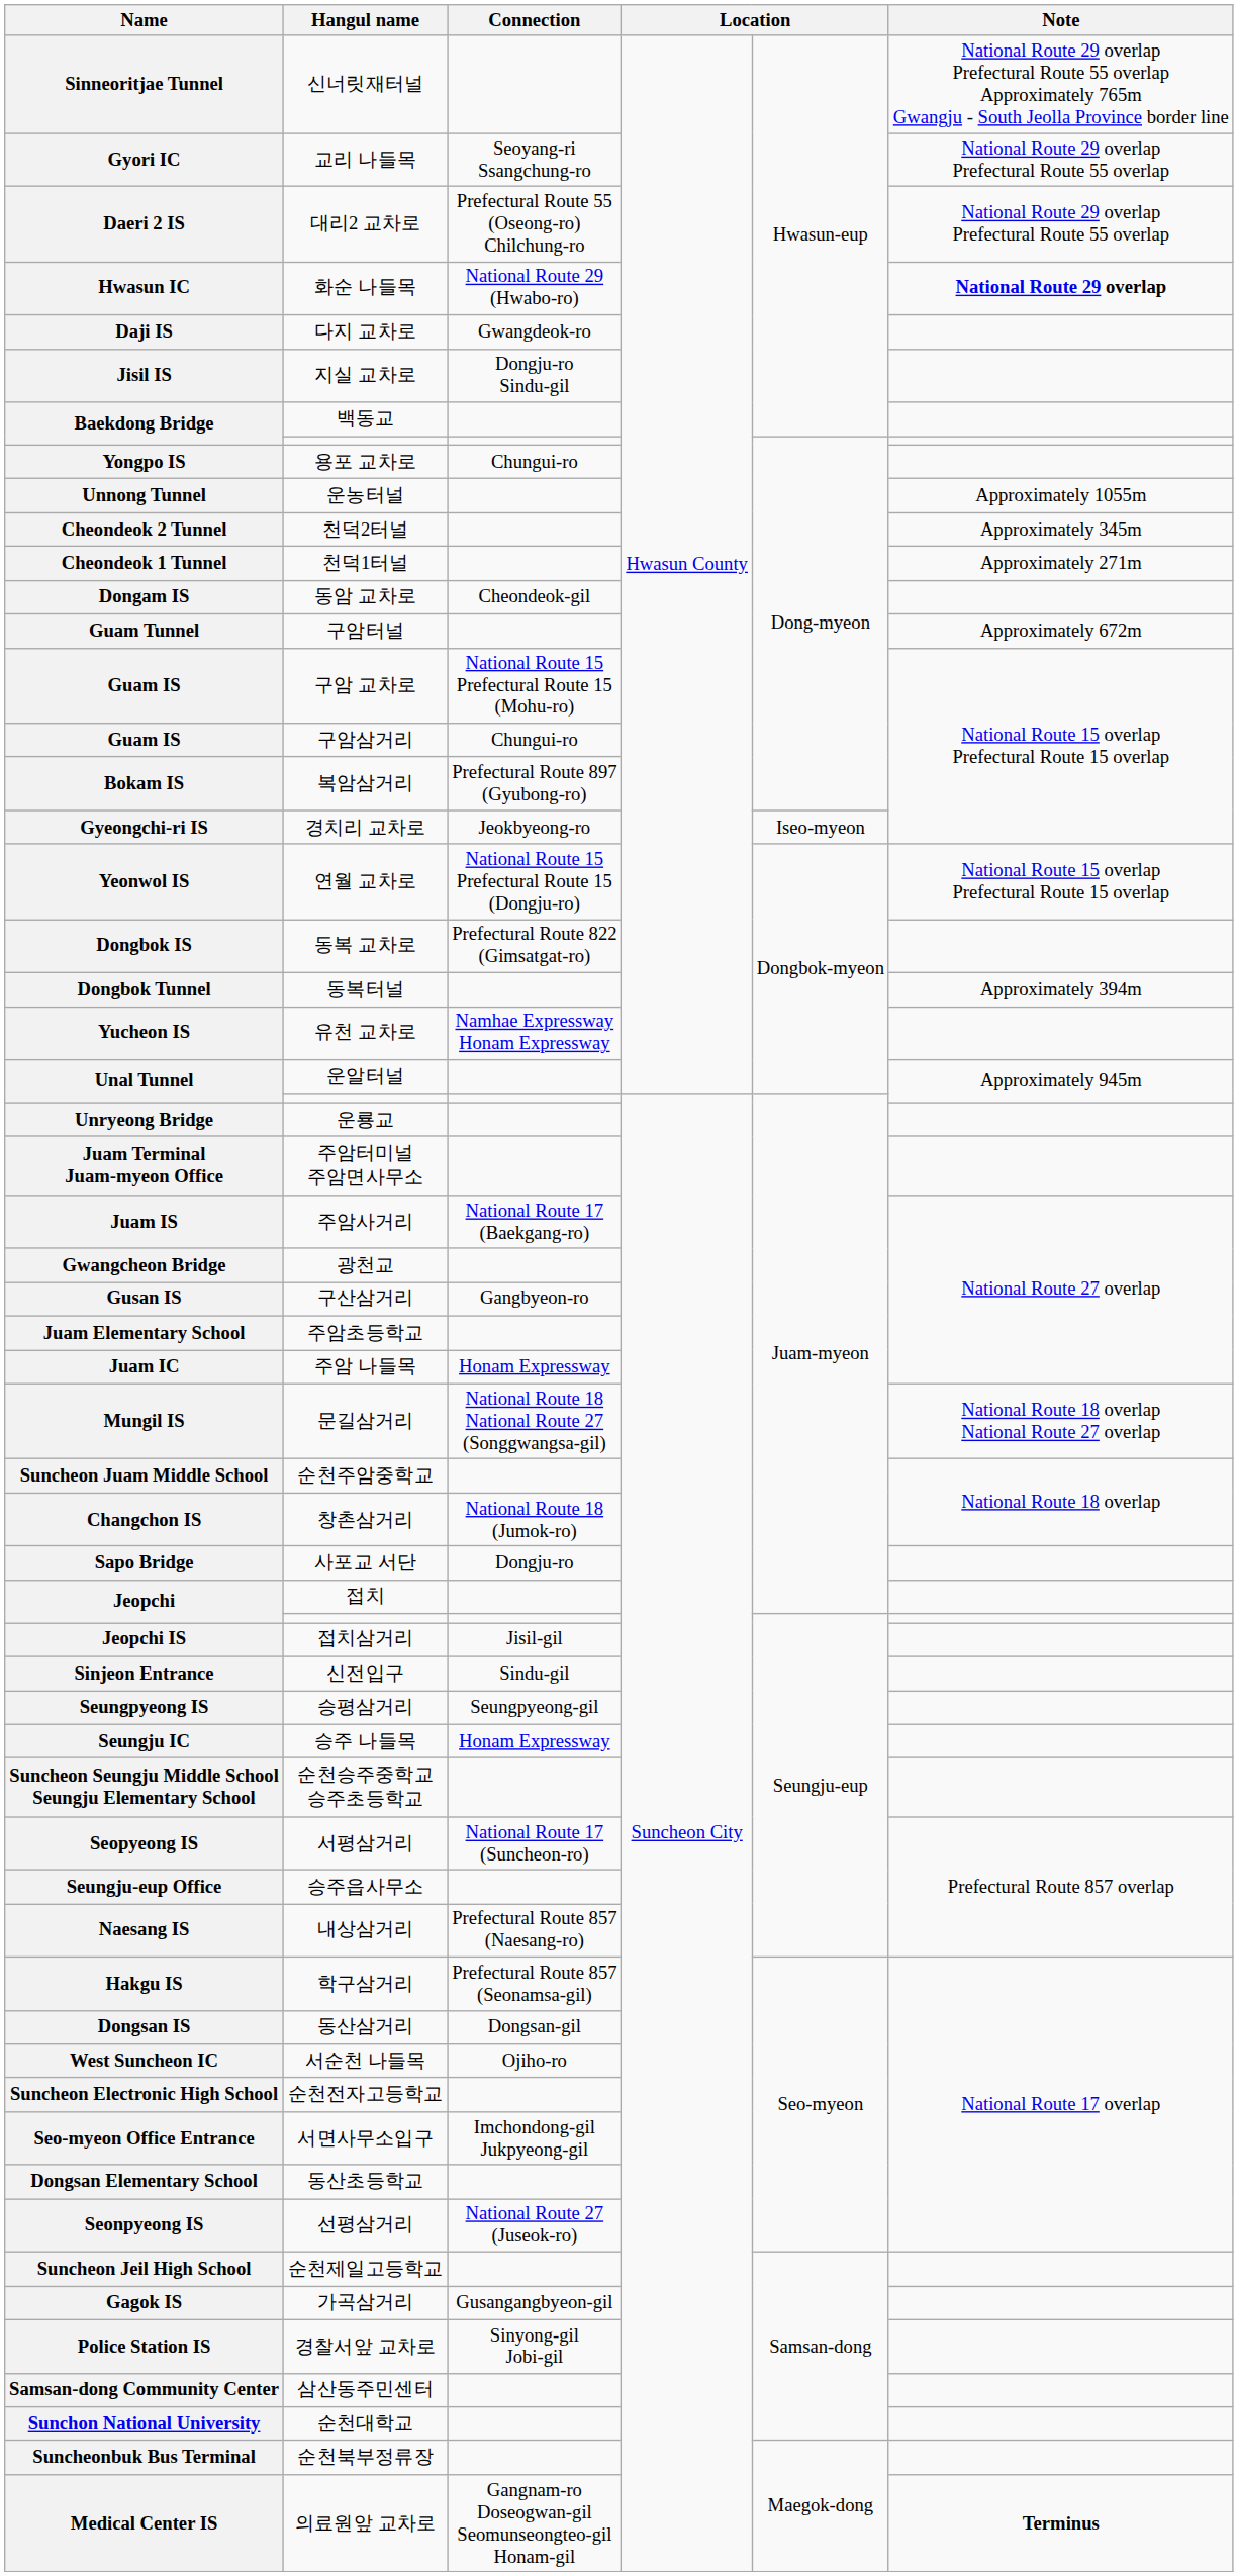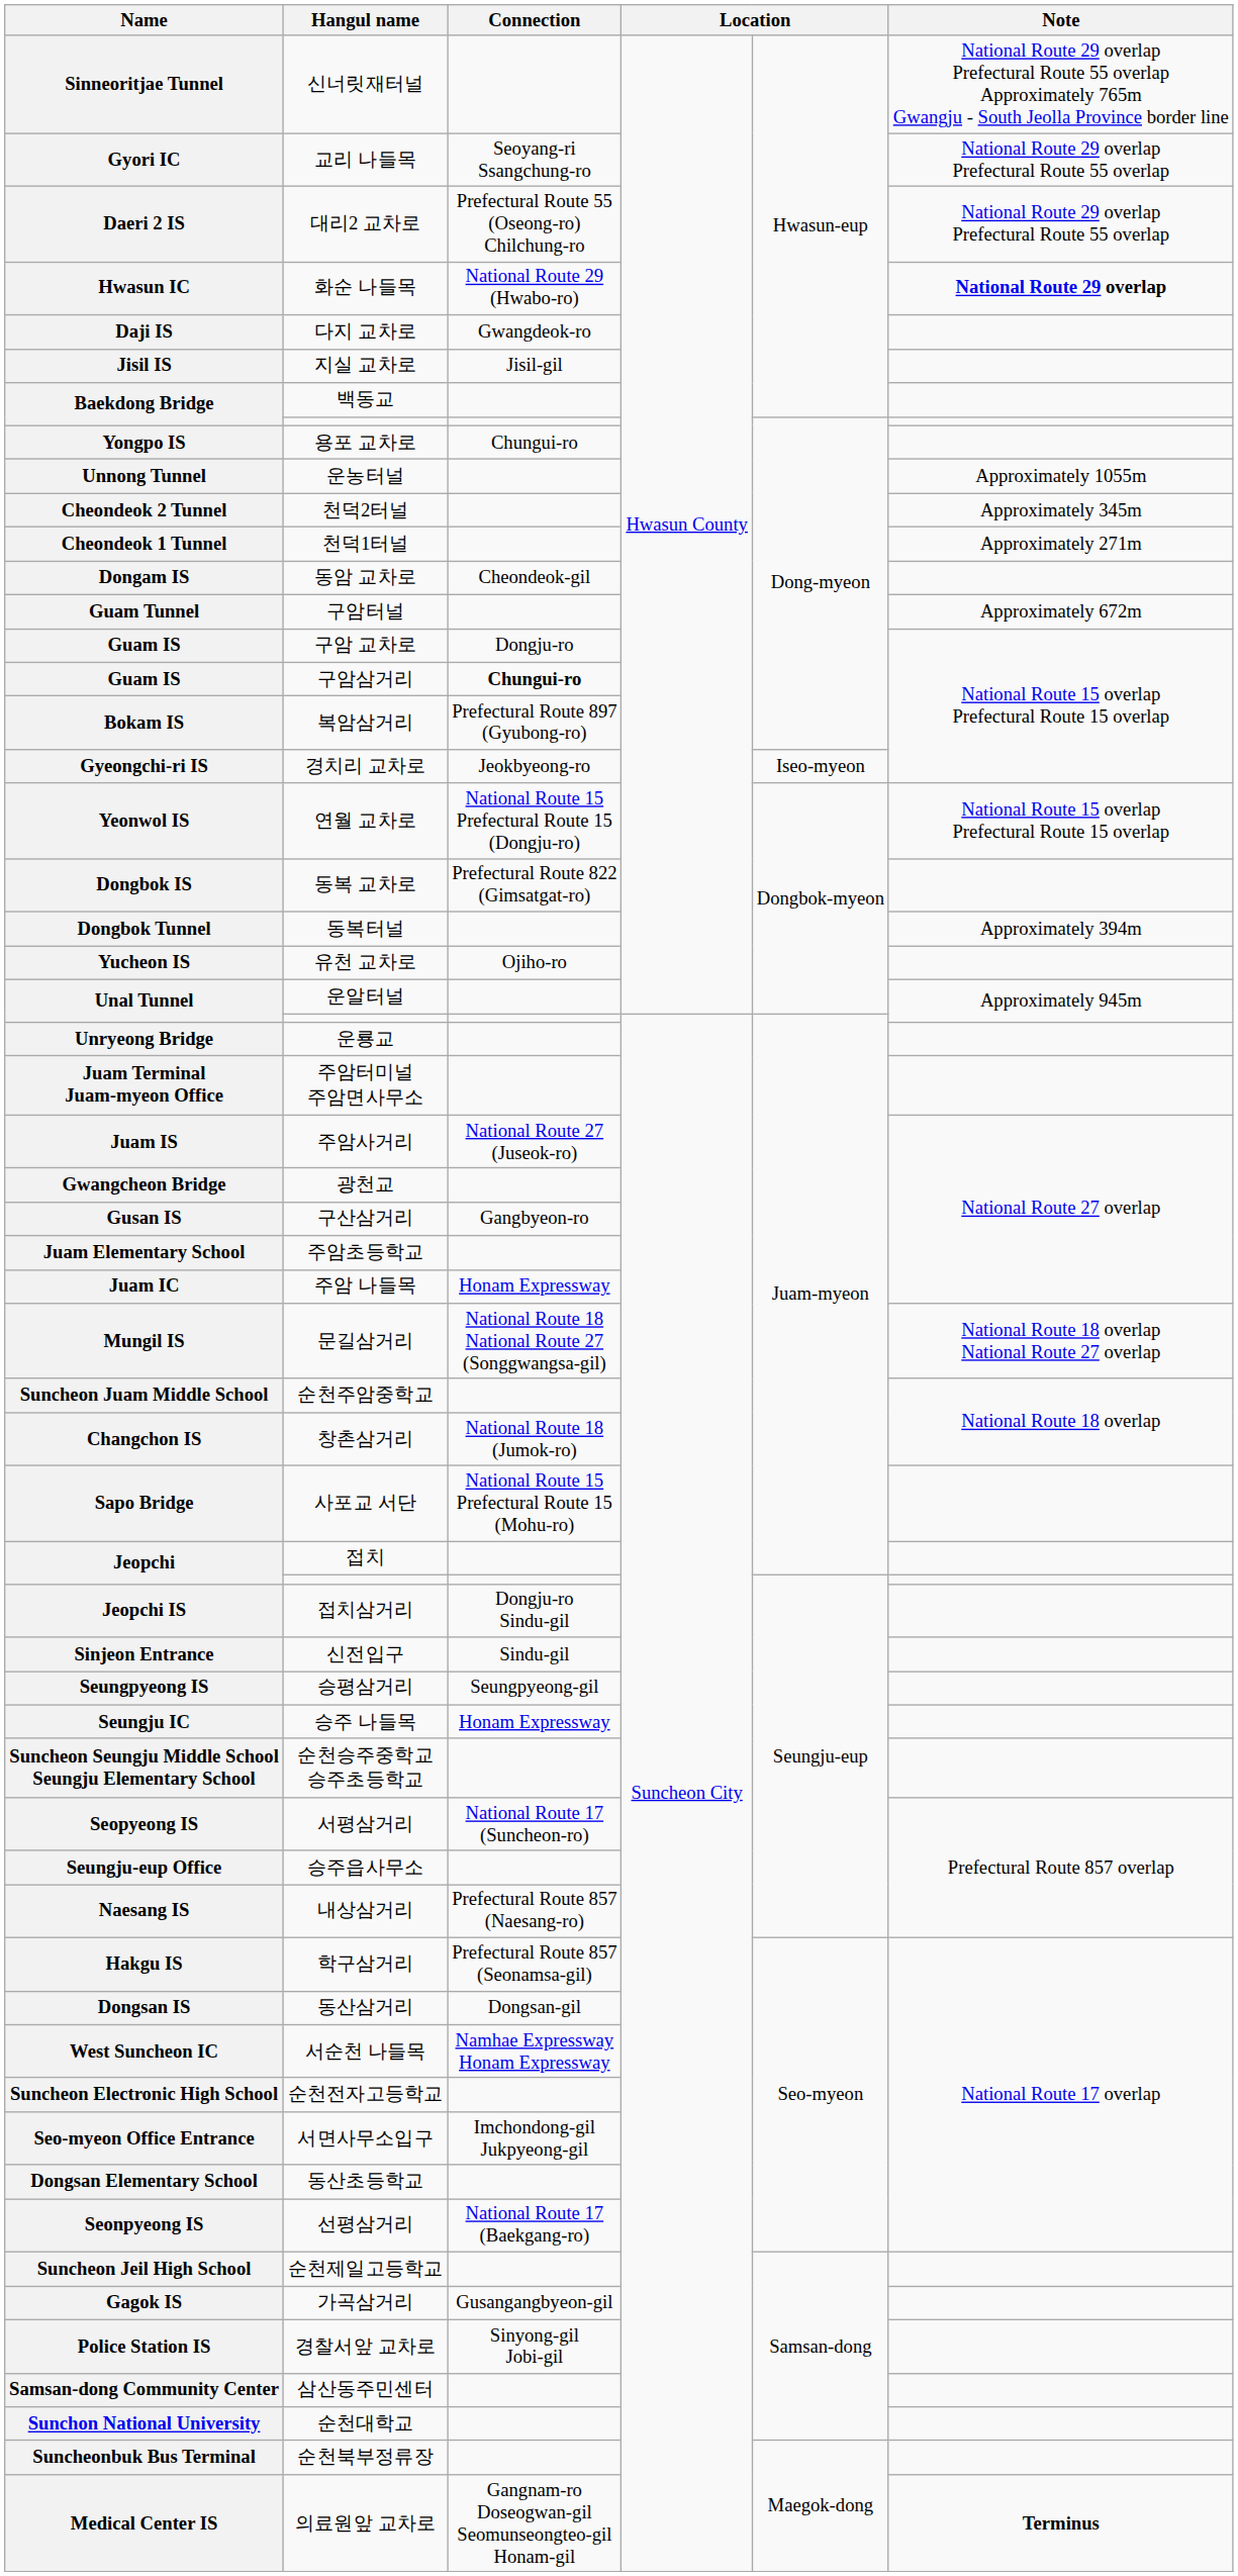 <table class="wikitable" style="font-size: 85%; text-align: center;">
 <tr>
 <th>Name </th>
 <th>Hangul name</th>
 <th>Connection</th>
 <th colspan="2">Location</th>
 <th>Note</th>
 </tr>
 <tr>
 <th>Sinneoritjae Tunnel</th>
 <td>신너릿재터널</td>
 <td></td>
 <td rowspan=23><a href='#'>Hwasun County</a></td>
 <td rowspan=7>Hwasun-eup</td>
 <td><a href='#'>National Route 29</a> overlap<br>Prefectural Route 55 overlap<br>Approximately 765m<br><a href='#'>Gwangju</a> - <a href='#'>South Jeolla Province</a> border line</td>
 </tr>
 <tr>
 <th>Gyori IC</th>
 <td>교리 나들목</td>
 <td>Seoyang-ri<br>Ssangchung-ro</td>
 <td><a href='#'>National Route 29</a> overlap<br>Prefectural Route 55 overlap</td>
 </tr>
 <tr>
 <th>Daeri 2 IS</th>
 <td>대리2 교차로</td>
 <td>Prefectural Route 55<br>(Oseong-ro)<br>Chilchung-ro</td>
 <td><a href='#'>National Route 29</a> overlap<br>Prefectural Route 55 overlap</td>
 </tr>
 <tr>
 <th>Hwasun IC</th>
 <td>화순 나들목</td>
 <td><a href='#'>National Route 29</a><br>(Hwabo-ro)</td>
 <td><strong><a href='#'>National Route 29</a> overlap</strong></td>
 </tr>
 <tr>
 <th>Daji IS</th>
 <td>다지 교차로</td>
 <td>Gwangdeok-ro</td>
 <td></td>
 </tr>
 <tr>
 <th>Jisil IS</th>
 <td>지실 교차로</td>
-<td>Dongju-ro<br>Sindu-gil</td>
+<td>Jisil-gil</td>
 <td></td>
 </tr>
 <tr>
 <th rowspan=2>Baekdong Bridge</th>
 <td>백동교</td>
 <td></td>
 <td></td>
 </tr>
 <tr>
 <td></td>
 <td></td>
 <td rowspan=10>Dong-myeon</td>
 <td></td>
 </tr>
 <tr>
 <th>Yongpo IS</th>
 <td>용포 교차로</td>
 <td>Chungui-ro</td>
 <td></td>
 </tr>
 <tr>
 <th>Unnong Tunnel</th>
 <td>운농터널</td>
 <td></td>
 <td>Approximately 1055m</td>
 </tr>
 <tr>
 <th>Cheondeok 2 Tunnel</th>
 <td>천덕2터널</td>
 <td></td>
 <td>Approximately 345m</td>
 </tr>
 <tr>
 <th>Cheondeok 1 Tunnel</th>
 <td>천덕1터널</td>
 <td></td>
 <td>Approximately 271m</td>
 </tr>
 <tr>
 <th>Dongam IS</th>
 <td>동암 교차로</td>
 <td>Cheondeok-gil</td>
 <td></td>
 </tr>
 <tr>
 <th>Guam Tunnel</th>
 <td>구암터널</td>
 <td></td>
 <td>Approximately 672m</td>
 </tr>
 <tr>
 <th>Guam IS</th>
 <td>구암 교차로</td>
-<td><a href='#'>National Route 15</a><br>Prefectural Route 15<br>(Mohu-ro)</td>
+<td>Dongju-ro</td>
 <td rowspan=4><a href='#'>National Route 15</a> overlap<br>Prefectural Route 15 overlap</td>
 </tr>
 <tr>
 <th>Guam IS</th>
 <td>구암삼거리</td>
-<td>Chungui-ro</td>
+<td><strong>Chungui-ro</strong></td>
 </tr>
 <tr>
 <th>Bokam IS</th>
 <td>복암삼거리</td>
 <td>Prefectural Route 897 <br>(Gyubong-ro)</td>
 </tr>
 <tr>
 <th>Gyeongchi-ri IS</th>
 <td>경치리 교차로</td>
 <td>Jeokbyeong-ro</td>
 <td>Iseo-myeon</td>
 </tr>
 <tr>
 <th>Yeonwol IS</th>
 <td>연월 교차로</td>
 <td><a href='#'>National Route 15</a><br>Prefectural Route 15<br>(Dongju-ro)</td>
 <td rowspan=5>Dongbok-myeon</td>
 <td><a href='#'>National Route 15</a> overlap<br>Prefectural Route 15 overlap</td>
 </tr>
 <tr>
 <th>Dongbok IS</th>
 <td>동복 교차로</td>
 <td>Prefectural Route 822 <br>(Gimsatgat-ro)</td>
 <td></td>
 </tr>
 <tr>
 <th>Dongbok Tunnel</th>
 <td>동복터널</td>
 <td></td>
 <td>Approximately 394m</td>
 </tr>
 <tr>
 <th>Yucheon IS</th>
 <td>유천 교차로</td>
-<td><a href='#'>Namhae Expressway</a><br><a href='#'>Honam Expressway</a></td>
+<td>Ojiho-ro</td>
 <td></td>
 </tr>
 <tr>
 <th rowspan=2>Unal Tunnel</th>
 <td>운알터널</td>
 <td></td>
 <td rowspan=2>Approximately 945m</td>
 </tr>
 <tr>
 <td></td>
 <td></td>
 <td rowspan=36><a href='#'>Suncheon City</a></td>
 <td rowspan=13>Juam-myeon</td>
 </tr>
 <tr>
 <th>Unryeong Bridge</th>
 <td>운룡교</td>
 <td></td>
 <td></td>
 </tr>
 <tr>
 <th>Juam Terminal<br>Juam-myeon Office</th>
 <td>주암터미널<br>주암면사무소</td>
 <td></td>
 <td></td>
 </tr>
 <tr>
 <th>Juam IS</th>
 <td>주암사거리</td>
-<td><a href='#'>National Route 17</a><br>(Baekgang-ro)</td>
+<td><a href='#'>National Route 27</a><br>(Juseok-ro)</td>
 <td rowspan=5><a href='#'>National Route 27</a> overlap</td>
 </tr>
 <tr>
 <th>Gwangcheon Bridge</th>
 <td>광천교</td>
 <td></td>
 </tr>
 <tr>
 <th>Gusan IS</th>
 <td>구산삼거리</td>
 <td>Gangbyeon-ro</td>
 </tr>
 <tr>
 <th>Juam Elementary School</th>
 <td>주암초등학교</td>
 <td></td>
 </tr>
 <tr>
 <th>Juam IC</th>
 <td>주암 나들목</td>
 <td><a href='#'>Honam Expressway</a></td>
 </tr>
 <tr>
 <th>Mungil IS</th>
 <td>문길삼거리</td>
 <td><a href='#'>National Route 18</a><br><a href='#'>National Route 27</a><br>(Songgwangsa-gil)</td>
 <td><a href='#'>National Route 18</a> overlap<br><a href='#'>National Route 27</a> overlap</td>
 </tr>
 <tr>
 <th>Suncheon Juam Middle School</th>
 <td>순천주암중학교</td>
 <td></td>
 <td rowspan=2><a href='#'>National Route 18</a> overlap</td>
 </tr>
 <tr>
 <th>Changchon IS</th>
 <td>창촌삼거리</td>
 <td><a href='#'>National Route 18</a><br>(Jumok-ro)</td>
 </tr>
 <tr>
 <th>Sapo Bridge</th>
 <td>사포교 서단</td>
-<td>Dongju-ro</td>
+<td><a href='#'>National Route 15</a><br>Prefectural Route 15<br>(Mohu-ro)</td>
 <td></td>
 </tr>
 <tr>
 <th rowspan=2>Jeopchi</th>
 <td>접치</td>
 <td></td>
 <td></td>
 </tr>
 <tr>
 <td></td>
 <td></td>
 <td rowspan=9>Seungju-eup</td>
 <td></td>
 </tr>
 <tr>
 <th>Jeopchi IS</th>
 <td>접치삼거리</td>
-<td>Jisil-gil</td>
+<td>Dongju-ro<br>Sindu-gil</td>
 <td></td>
 </tr>
 <tr>
 <th>Sinjeon Entrance</th>
 <td>신전입구</td>
 <td>Sindu-gil</td>
 <td></td>
 </tr>
 <tr>
 <th>Seungpyeong IS</th>
 <td>승평삼거리</td>
 <td>Seungpyeong-gil</td>
 <td></td>
 </tr>
 <tr>
 <th>Seungju IC</th>
 <td>승주 나들목</td>
 <td><a href='#'>Honam Expressway</a></td>
 <td></td>
 </tr>
 <tr>
 <th>Suncheon Seungju Middle School<br>Seungju Elementary School</th>
 <td>순천승주중학교<br>승주초등학교</td>
 <td></td>
 <td></td>
 </tr>
 <tr>
 <th>Seopyeong IS</th>
 <td>서평삼거리</td>
 <td><a href='#'>National Route 17</a><br>(Suncheon-ro)</td>
 <td rowspan=3>Prefectural Route 857 overlap</td>
 </tr>
 <tr>
 <th>Seungju-eup Office</th>
 <td>승주읍사무소</td>
 <td></td>
 </tr>
 <tr>
 <th>Naesang IS</th>
 <td>내상삼거리</td>
 <td>Prefectural Route 857<br>(Naesang-ro)</td>
 </tr>
 <tr>
 <th>Hakgu IS</th>
 <td>학구삼거리</td>
 <td>Prefectural Route 857<br>(Seonamsa-gil)</td>
 <td rowspan=7>Seo-myeon</td>
 <td rowspan=7><a href='#'>National Route 17</a> overlap</td>
 </tr>
 <tr>
 <th>Dongsan IS</th>
 <td>동산삼거리</td>
 <td>Dongsan-gil</td>
 </tr>
 <tr>
 <th>West Suncheon IC</th>
 <td>서순천 나들목</td>
-<td>Ojiho-ro</td>
+<td><a href='#'>Namhae Expressway</a><br><a href='#'>Honam Expressway</a></td>
 </tr>
 <tr>
 <th>Suncheon Electronic High School</th>
 <td>순천전자고등학교</td>
 <td></td>
 </tr>
 <tr>
 <th>Seo-myeon Office Entrance</th>
 <td>서면사무소입구</td>
 <td>Imchondong-gil<br>Jukpyeong-gil</td>
 </tr>
 <tr>
 <th>Dongsan Elementary School</th>
 <td>동산초등학교</td>
 <td></td>
 </tr>
 <tr>
 <th>Seonpyeong IS</th>
 <td>선평삼거리</td>
-<td><a href='#'>National Route 27</a><br>(Juseok-ro)</td>
+<td><a href='#'>National Route 17</a><br>(Baekgang-ro)</td>
 </tr>
 <tr>
 <th>Suncheon Jeil High School</th>
 <td>순천제일고등학교</td>
 <td></td>
 <td rowspan=5>Samsan-dong</td>
 <td></td>
 </tr>
 <tr>
 <th>Gagok IS</th>
 <td>가곡삼거리</td>
 <td>Gusangangbyeon-gil</td>
 <td></td>
 </tr>
 <tr>
 <th>Police Station IS</th>
 <td>경찰서앞 교차로</td>
 <td>Sinyong-gil<br>Jobi-gil</td>
 <td></td>
 </tr>
 <tr>
 <th>Samsan-dong Community Center</th>
 <td>삼산동주민센터</td>
 <td></td>
 <td></td>
 </tr>
 <tr>
 <th><a href='#'>Sunchon National University</a></th>
 <td>순천대학교</td>
 <td></td>
 <td></td>
 </tr>
 <tr>
 <th>Suncheonbuk Bus Terminal</th>
 <td>순천북부정류장</td>
 <td></td>
 <td rowspan=2>Maegok-dong</td>
 <td></td>
 </tr>
 <tr>
 <th>Medical Center IS</th>
 <td>의료원앞 교차로</td>
 <td>Gangnam-ro<br>Doseogwan-gil<br>Seomunseongteo-gil<br>Honam-gil</td>
 <td><strong>Terminus</strong></td>
 </tr>
 <tr>
 </tr>
 </table>
